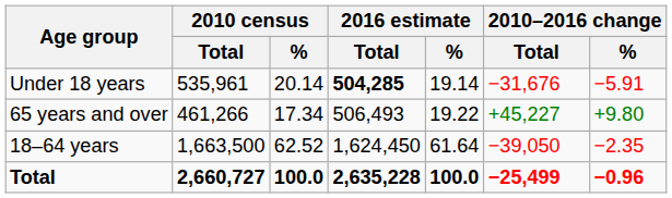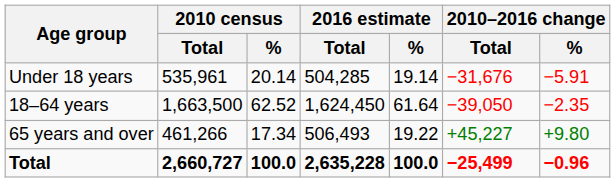 <table class="wikitable" style="float:right; margin: auto; margin-top: 5px; margin-bottom: 20px; margin-right: 20px;">
 <tr>
 <th rowspan="2">Age group</th>
 <th colspan="2">2010 census</th>
 <th colspan="2">2016 estimate</th>
 <th colspan="2">2010–2016 change</th>
 </tr>
 <tr>
 <th>Total</th>
 <th>%</th>
 <th>Total</th>
 <th>%</th>
 <th>Total</th>
 <th>%</th>
 </tr>
 <tr>
 <td style="text-align:left;">Under 18 years</td>
 <td>535,961</td>
 <td>20.14</td>
-<td><strong>504,285</strong></td>
+<td>504,285</td>
 <td>19.14</td>
 <td style="color:red;">−31,676</td>
 <td style="color:red;">−5.91</td>
+</tr>
+<tr>
+<td style="text-align:left;">18–64 years</td>
+<td>1,663,500</td>
+<td>62.52</td>
+<td>1,624,450</td>
+<td>61.64</td>
+<td style="color:red;">−39,050</td>
+<td style="color:red;">−2.35</td>
 </tr>
 <tr>
 <td style="text-align:left;">65 years and over</td>
 <td>461,266</td>
 <td>17.34</td>
 <td>506,493</td>
 <td>19.22</td>
 <td style="color:green;">+45,227</td>
 <td style="color:green;">+9.80</td>
 </tr>
 <tr>
-<td style="text-align:left;">18–64 years</td>
-<td>1,663,500</td>
-<td>62.52</td>
-<td>1,624,450</td>
-<td>61.64</td>
-<td style="color:red;">−39,050</td>
-<td style="color:red;">−2.35</td>
-</tr>
-<tr>
 <td style="text-align:left;"><strong>Total</strong></td>
 <td><strong>2,660,727</strong></td>
 <td><strong>100.0</strong></td>
 <td><strong>2,635,228</strong></td>
 <td><strong>100.0</strong></td>
 <td style="color:red;"><strong>−25,499</strong></td>
 <td style="color:red;"><strong>−0.96</strong></td>
 </tr>
 </table>
